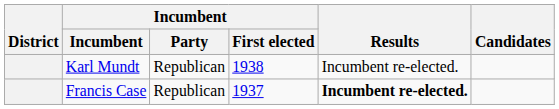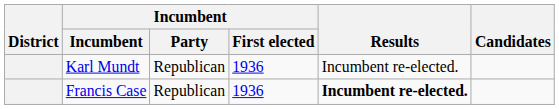 <table class=wikitable>
 <tr valign=bottom>
 <th rowspan=2>District</th>
 <th colspan=3>Incumbent</th>
 <th rowspan=2>Results</th>
 <th rowspan=2>Candidates</th>
 </tr>
 <tr>
 <th>Incumbent</th>
 <th>Party</th>
 <th>First elected</th>
 </tr>
 <tr>
 <th></th>
 <td><a href='#'>Karl Mundt</a></td>
 <td>Republican</td>
-<td><a href='#'>1938</a></td>
+<td><a href='#'>1936</a></td>
 <td>Incumbent re-elected.</td>
 <td nowrap></td>
 </tr>
 <tr>
 <th></th>
 <td><a href='#'>Francis Case</a></td>
 <td>Republican</td>
-<td><a href='#'>1937</a></td>
+<td><a href='#'>1936</a></td>
 <td><strong>Incumbent re-elected.</strong></td>
 <td nowrap></td>
 </tr>
 </table>
